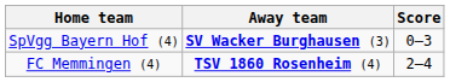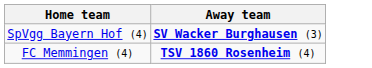 <table class="wikitable" style="text-align: center">
 <tr>
 <th>Home team</th>
 <th>Away team</th>
-<th>Score</th>
 </tr>
 <tr>
 <td><a href='#'>SpVgg Bayern Hof</a> <small>(4)</small></td>
 <td><strong><a href='#'>SV Wacker Burghausen</a></strong> <small>(3)</small></td>
-<td>0–3</td>
 </tr>
 <tr>
 <td><a href='#'>FC Memmingen</a> <small>(4)</small></td>
 <td><strong><a href='#'>TSV 1860 Rosenheim</a></strong> <small>(4)</small></td>
-<td>2–4</td>
 </tr>
 </table>
